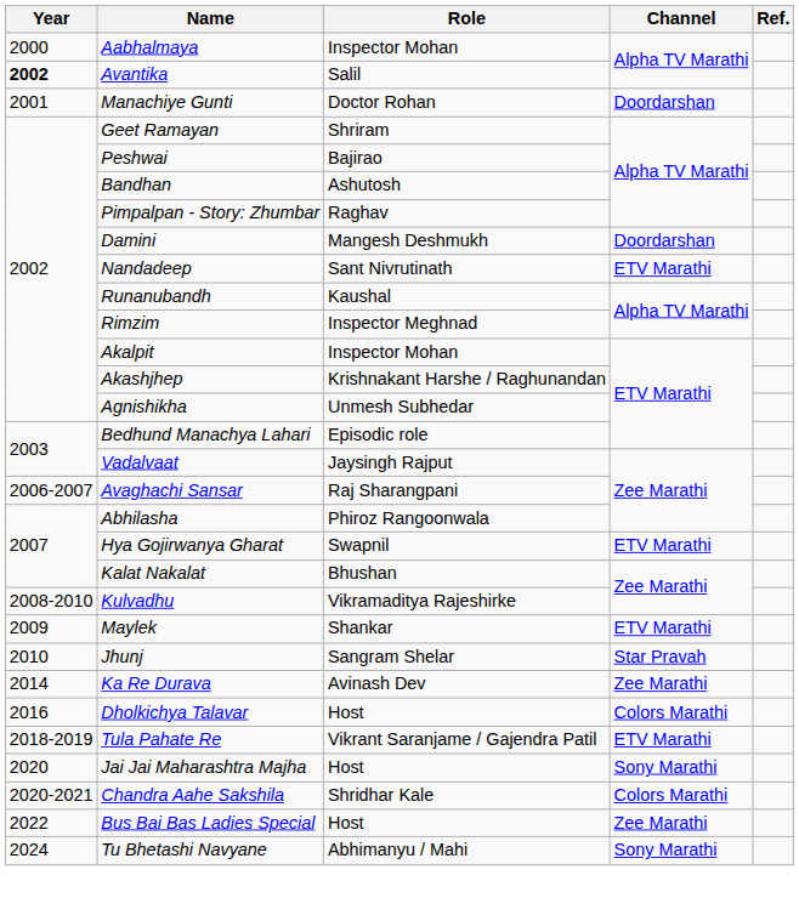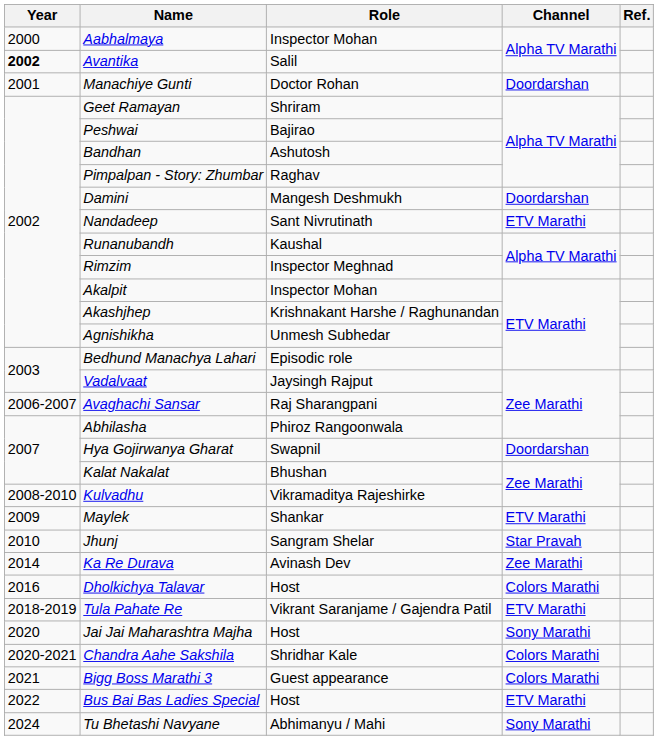 <table class="wikitable">
 <tr>
 <th>Year</th>
 <th>Name</th>
 <th>Role</th>
 <th>Channel</th>
 <th>Ref.</th>
 </tr>
 <tr>
 <td>2000</td>
 <td><em><a href='#'>Aabhalmaya</a></em></td>
 <td>Inspector Mohan</td>
 <td Rowspan="2"><a href='#'>Alpha TV Marathi</a></td>
 <td></td>
 </tr>
 <tr>
 <td><strong>2002</strong></td>
 <td><em><a href='#'>Avantika</a></em></td>
 <td>Salil</td>
 <td></td>
 </tr>
 <tr>
 <td>2001</td>
 <td><em>Manachiye Gunti</em></td>
 <td>Doctor Rohan</td>
 <td><a href='#'>Doordarshan</a></td>
 <td></td>
 </tr>
 <tr>
 <td Rowspan="11">2002</td>
 <td><em>Geet Ramayan</em></td>
 <td>Shriram</td>
 <td Rowspan="4"><a href='#'>Alpha TV Marathi</a></td>
 <td></td>
 </tr>
 <tr>
 <td><em>Peshwai</em></td>
 <td>Bajirao</td>
 <td></td>
 </tr>
 <tr>
 <td><em>Bandhan</em></td>
 <td>Ashutosh</td>
 <td></td>
 </tr>
 <tr>
 <td><em>Pimpalpan - Story: Zhumbar</em></td>
 <td>Raghav</td>
 <td></td>
 </tr>
 <tr>
 <td><em>Damini</em></td>
 <td>Mangesh Deshmukh</td>
 <td><a href='#'>Doordarshan</a></td>
 <td></td>
 </tr>
 <tr>
 <td><em>Nandadeep</em></td>
 <td>Sant Nivrutinath</td>
 <td><a href='#'>ETV Marathi</a></td>
 <td></td>
 </tr>
 <tr>
 <td><em>Runanubandh</em></td>
 <td>Kaushal</td>
 <td Rowspan="2"><a href='#'>Alpha TV Marathi</a></td>
 <td></td>
 </tr>
 <tr>
 <td><em>Rimzim</em></td>
 <td>Inspector Meghnad</td>
 <td></td>
 </tr>
 <tr>
 <td><em>Akalpit</em></td>
 <td>Inspector Mohan</td>
 <td Rowspan="4"><a href='#'>ETV Marathi</a></td>
 <td></td>
 </tr>
 <tr>
 <td><em>Akashjhep</em></td>
 <td>Krishnakant Harshe / Raghunandan</td>
 <td></td>
 </tr>
 <tr>
 <td><em>Agnishikha</em></td>
 <td>Unmesh Subhedar</td>
 <td></td>
 </tr>
 <tr>
 <td Rowspan="2">2003</td>
 <td><em>Bedhund Manachya Lahari</em></td>
 <td>Episodic role</td>
 <td></td>
 </tr>
 <tr>
 <td><em><a href='#'>Vadalvaat</a></em></td>
 <td>Jaysingh Rajput</td>
 <td Rowspan="3"><a href='#'>Zee Marathi</a></td>
 <td></td>
 </tr>
 <tr>
 <td>2006-2007</td>
 <td><em><a href='#'>Avaghachi Sansar</a></em></td>
 <td>Raj Sharangpani</td>
 <td></td>
 </tr>
 <tr>
 <td Rowspan="3">2007</td>
 <td><em>Abhilasha</em></td>
 <td>Phiroz Rangoonwala</td>
 <td></td>
 </tr>
 <tr>
 <td><em>Hya Gojirwanya Gharat</em></td>
 <td>Swapnil</td>
-<td><a href='#'>ETV Marathi</a></td>
+<td><a href='#'>Doordarshan</a></td>
 <td></td>
 </tr>
 <tr>
 <td><em>Kalat Nakalat</em></td>
 <td>Bhushan</td>
 <td Rowspan="2"><a href='#'>Zee Marathi</a></td>
 <td></td>
 </tr>
 <tr>
 <td>2008-2010</td>
 <td><em><a href='#'>Kulvadhu</a></em></td>
 <td>Vikramaditya Rajeshirke</td>
 <td></td>
 </tr>
 <tr>
 <td>2009</td>
 <td><em>Maylek</em></td>
 <td>Shankar</td>
 <td><a href='#'>ETV Marathi</a></td>
 <td></td>
 </tr>
 <tr>
 <td>2010</td>
 <td><em>Jhunj</em></td>
 <td>Sangram Shelar</td>
 <td><a href='#'>Star Pravah</a></td>
 <td></td>
 </tr>
 <tr>
 <td>2014</td>
 <td><em><a href='#'>Ka Re Durava</a></em></td>
 <td>Avinash Dev</td>
 <td><a href='#'>Zee Marathi</a></td>
 <td></td>
 </tr>
 <tr>
 <td>2016</td>
 <td><em><a href='#'>Dholkichya Talavar</a></em></td>
 <td>Host</td>
 <td><a href='#'>Colors Marathi</a></td>
 <td></td>
 </tr>
 <tr>
 <td>2018-2019</td>
 <td><em><a href='#'>Tula Pahate Re</a></em></td>
 <td>Vikrant Saranjame / Gajendra Patil</td>
 <td><a href='#'>ETV Marathi</a></td>
 <td></td>
 </tr>
 <tr>
 <td>2020</td>
 <td><em>Jai Jai Maharashtra Majha</em></td>
 <td>Host</td>
 <td><a href='#'>Sony Marathi</a></td>
 <td></td>
 </tr>
 <tr>
 <td>2020-2021</td>
 <td><em><a href='#'>Chandra Aahe Sakshila</a></em></td>
 <td>Shridhar Kale</td>
 <td><a href='#'>Colors Marathi</a></td>
 <td></td>
 </tr>
 <tr>
+<td>2021</td>
+<td><em><a href='#'>Bigg Boss Marathi 3</a></em></td>
+<td>Guest appearance</td>
+<td><a href='#'>Colors Marathi</a></td>
+<td></td>
+</tr>
+<tr>
 <td>2022</td>
 <td><em><a href='#'>Bus Bai Bas Ladies Special</a></em></td>
 <td>Host</td>
-<td><a href='#'>Zee Marathi</a></td>
+<td><a href='#'>ETV Marathi</a></td>
 <td></td>
 </tr>
 <tr>
 <td>2024</td>
 <td><em>Tu Bhetashi Navyane</em></td>
 <td>Abhimanyu / Mahi</td>
 <td><a href='#'>Sony Marathi</a></td>
 <td></td>
 </tr>
 </table>
